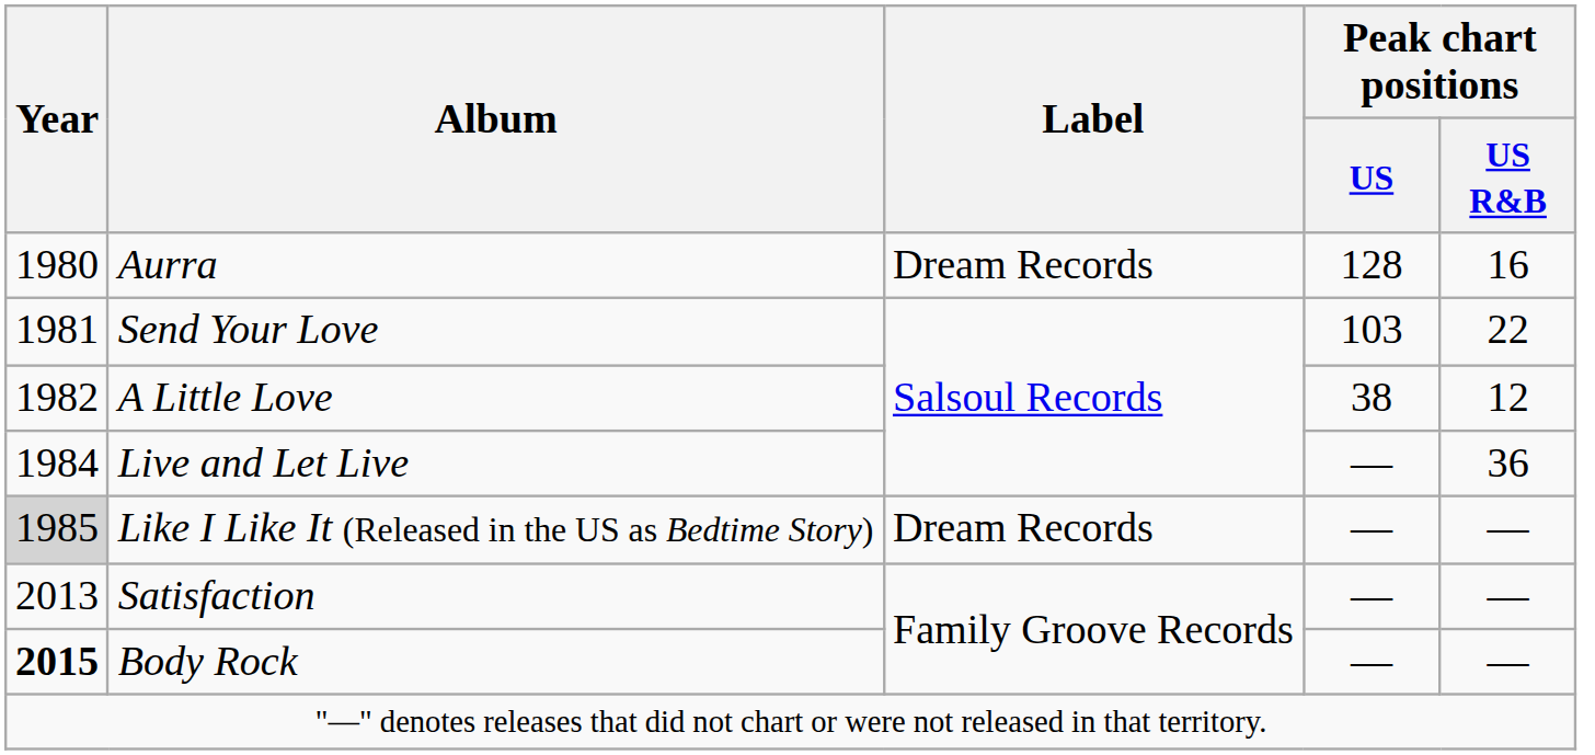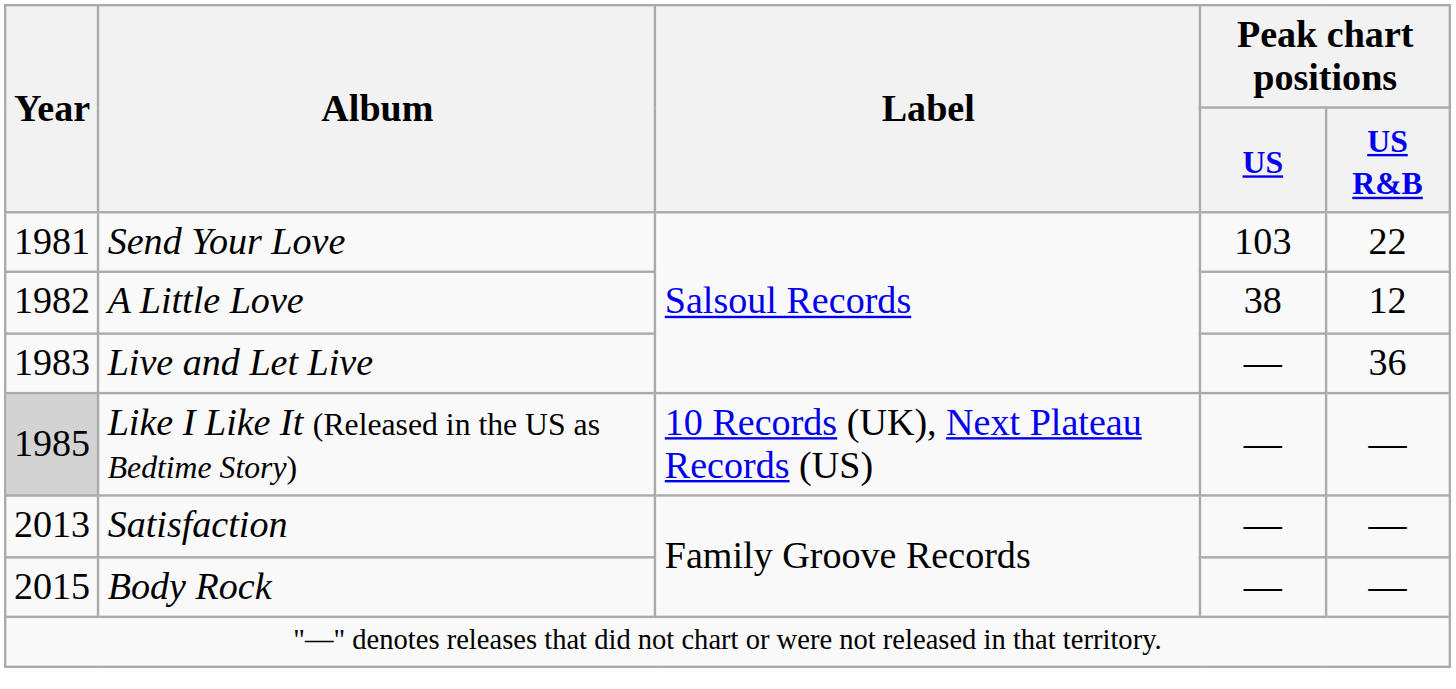 <table class="wikitable">
 <tr>
 <th scope="col" rowspan="2">Year</th>
 <th scope="col" rowspan="2">Album</th>
 <th scope="col" rowspan="2">Label</th>
 <th scope="col" colspan="2">Peak chart positions</th>
 </tr>
 <tr>
 <th style="width:45px;"><small><a href='#'>US</a></small><br></th>
 <th style="width:45px;"><small><a href='#'>US R&B</a></small><br></th>
-</tr>
-<tr>
-<td>1980</td>
-<td><em>Aurra</em></td>
-<td>Dream Records</td>
-<td align=center>128</td>
-<td align=center>16</td>
 </tr>
 <tr>
 <td>1981</td>
 <td><em>Send Your Love</em></td>
 <td rowspan="3"><a href='#'>Salsoul Records</a></td>
 <td align=center>103</td>
 <td align=center>22</td>
 </tr>
 <tr>
 <td>1982</td>
 <td><em>A Little Love</em></td>
 <td align=center>38</td>
 <td align=center>12</td>
 </tr>
 <tr>
-<td>1984</td>
+<td>1983</td>
 <td><em>Live and Let Live</em></td>
 <td align=center>—</td>
 <td align=center>36</td>
 </tr>
 <tr>
 <td style="background: lightgrey;">1985</td>
 <td><em>Like I Like It</em> <small>(Released in the US as <em>Bedtime Story</em>)</small></td>
-<td>Dream Records</td>
+<td><a href='#'>10 Records</a> (UK), <a href='#'>Next Plateau Records</a> (US)</td>
 <td align=center>—</td>
 <td align=center>—</td>
 </tr>
 <tr>
 <td>2013</td>
 <td><em>Satisfaction</em></td>
 <td rowspan="2">Family Groove Records</td>
 <td align=center>—</td>
 <td align=center>—</td>
 </tr>
 <tr>
-<td><strong>2015</strong></td>
+<td>2015</td>
 <td><em>Body Rock</em></td>
 <td align=center>—</td>
 <td align=center>—</td>
 </tr>
 <tr>
 <td colspan="5" style="text-align:center; font-size:9pt;">"—" denotes releases that did not chart or were not released in that territory.</td>
 </tr>
 </table>
